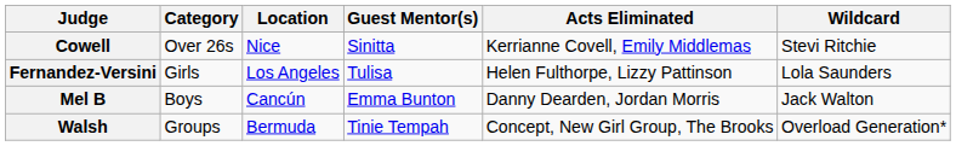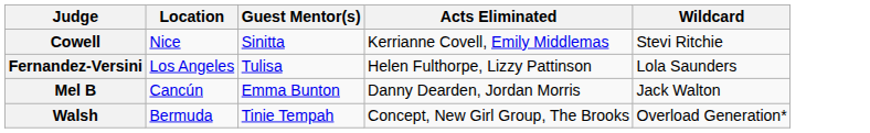 <table class="wikitable sortable plainrowheaders">
 <tr>
 <th>Judge</th>
-<th>Category</th>
 <th>Location</th>
 <th>Guest Mentor(s)</th>
 <th>Acts Eliminated</th>
 <th>Wildcard</th>
 </tr>
 <tr>
 <th scope="row">Cowell</th>
-<td>Over 26s</td>
 <td><a href='#'>Nice</a></td>
 <td><a href='#'>Sinitta</a></td>
 <td>Kerrianne Covell, <a href='#'>Emily Middlemas</a></td>
 <td>Stevi Ritchie</td>
 </tr>
 <tr>
 <th scope="row">Fernandez-Versini</th>
-<td>Girls</td>
 <td><a href='#'>Los Angeles</a></td>
 <td><a href='#'>Tulisa</a></td>
 <td>Helen Fulthorpe, Lizzy Pattinson</td>
 <td>Lola Saunders</td>
 </tr>
 <tr>
 <th scope="row">Mel B</th>
-<td>Boys</td>
 <td><a href='#'>Cancún</a></td>
 <td><a href='#'>Emma Bunton</a></td>
 <td>Danny Dearden, Jordan Morris</td>
 <td>Jack Walton</td>
 </tr>
 <tr>
 <th scope="row">Walsh</th>
-<td>Groups</td>
 <td><a href='#'>Bermuda</a></td>
 <td><a href='#'>Tinie Tempah</a></td>
 <td>Concept, New Girl Group, The Brooks</td>
 <td>Overload Generation*</td>
 </tr>
 </table>
